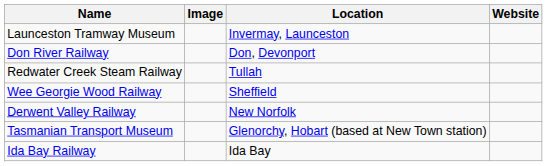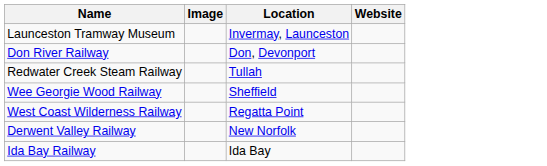 <table class="wikitable sortable">
 <tr>
 <th>Name</th>
 <th>Image</th>
 <th>Location</th>
 <th>Website</th>
 </tr>
 <tr>
 <td>Launceston Tramway Museum</td>
 <td></td>
 <td><a href='#'>Invermay</a>, <a href='#'>Launceston</a></td>
 <td></td>
 </tr>
 <tr>
 <td><a href='#'>Don River Railway</a></td>
 <td></td>
 <td><a href='#'>Don</a>, <a href='#'>Devonport</a></td>
 <td></td>
 </tr>
 <tr>
 <td>Redwater Creek Steam Railway</td>
 <td></td>
 <td><a href='#'>Tullah</a></td>
 <td></td>
 </tr>
 <tr>
 <td><a href='#'>Wee Georgie Wood Railway</a></td>
 <td></td>
 <td><a href='#'>Sheffield</a></td>
 <td></td>
 </tr>
 <tr>
+<td><a href='#'>West Coast Wilderness Railway</a></td>
+<td></td>
+<td><a href='#'>Regatta Point</a></td>
+<td></td>
+</tr>
+<tr>
 <td><a href='#'>Derwent Valley Railway</a></td>
 <td></td>
 <td><a href='#'>New Norfolk</a></td>
-<td></td>
-</tr>
-<tr>
-<td><a href='#'>Tasmanian Transport Museum</a></td>
-<td></td>
-<td><a href='#'>Glenorchy</a>, <a href='#'>Hobart</a> (based at New Town station)</td>
 <td></td>
 </tr>
 <tr>
 <td><a href='#'>Ida Bay Railway</a></td>
 <td></td>
 <td>Ida Bay</td>
 <td></td>
 </tr>
 </table>
